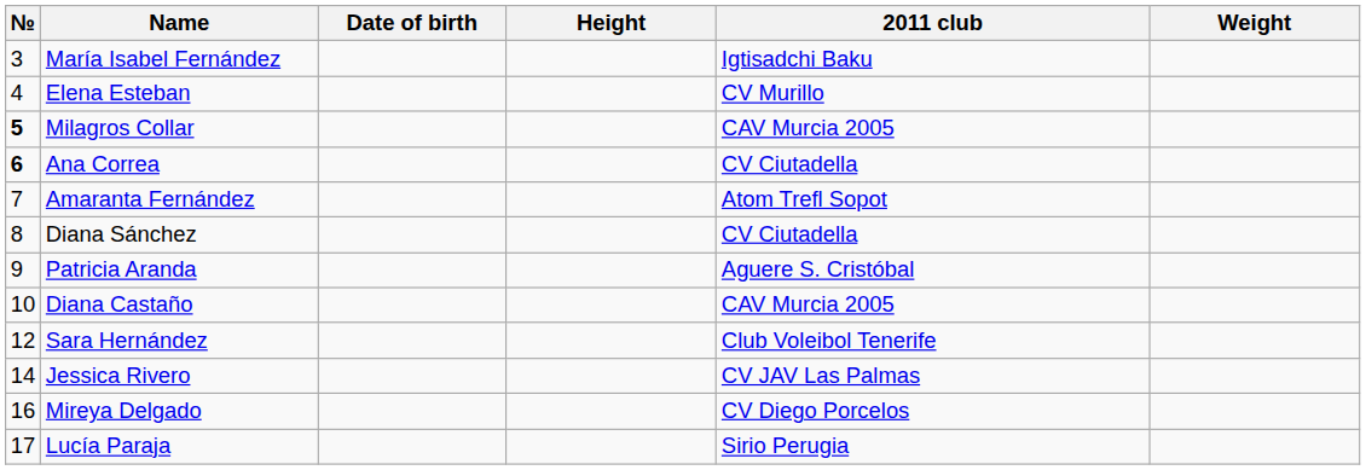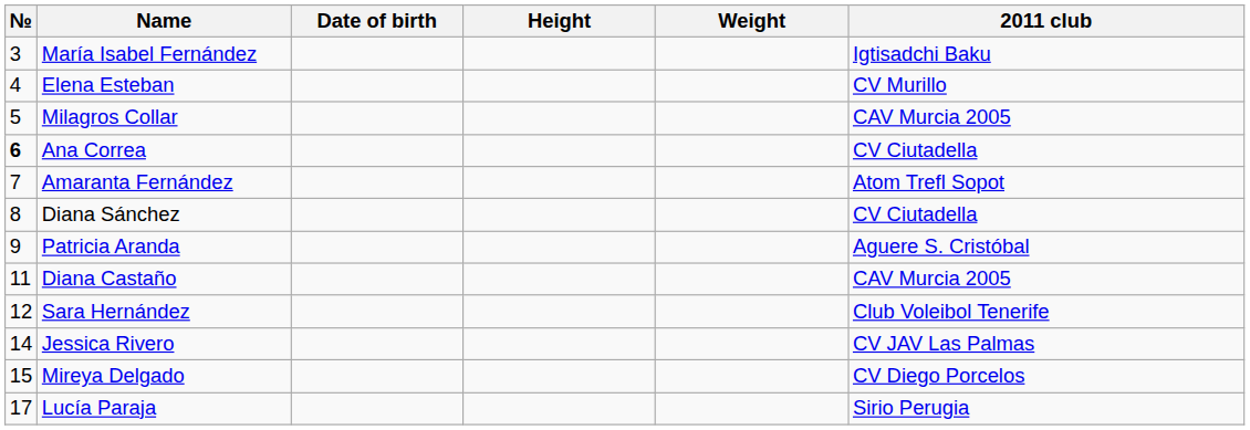 <table class=wikitable sortable style=font-size:100%; text-align:center;>
 <tr>
 <th>№</th>
 <th style=width:12em>Name</th>
 <th style=width:8em>Date of birth</th>
 <th style=width:9em>Height</th>
+<th style=width:9em>Weight</th>
 <th style=width:19em>2011 club</th>
-<th style=width:9em>Weight</th>
 </tr>
 <tr>
 <td>3</td>
 <td><a href='#'>María Isabel Fernández</a></td>
 <td></td>
 <td></td>
+<td></td>
 <td> <a href='#'>Igtisadchi Baku</a></td>
-<td></td>
 </tr>
 <tr>
 <td>4</td>
 <td><a href='#'>Elena Esteban</a></td>
 <td></td>
 <td></td>
+<td></td>
 <td> <a href='#'>CV Murillo</a></td>
-<td></td>
 </tr>
 <tr>
-<td><strong>5</strong></td>
+<td>5</td>
 <td><a href='#'>Milagros Collar</a></td>
 <td></td>
 <td></td>
+<td></td>
 <td> <a href='#'>CAV Murcia 2005</a></td>
-<td></td>
 </tr>
 <tr>
 <td><strong>6</strong></td>
 <td><a href='#'>Ana Correa</a></td>
 <td></td>
 <td></td>
+<td></td>
 <td> <a href='#'>CV Ciutadella</a></td>
-<td></td>
 </tr>
 <tr>
 <td>7</td>
 <td><a href='#'>Amaranta Fernández</a></td>
 <td></td>
 <td></td>
+<td></td>
 <td> <a href='#'>Atom Trefl Sopot</a></td>
-<td></td>
 </tr>
 <tr>
 <td>8</td>
 <td>Diana Sánchez</td>
 <td></td>
 <td></td>
+<td></td>
 <td> <a href='#'>CV Ciutadella</a></td>
-<td></td>
 </tr>
 <tr>
 <td>9</td>
 <td><a href='#'>Patricia Aranda</a></td>
 <td></td>
 <td></td>
+<td></td>
 <td> <a href='#'>Aguere S. Cristóbal</a></td>
-<td></td>
 </tr>
 <tr>
-<td>10</td>
+<td>11</td>
 <td><a href='#'>Diana Castaño</a></td>
 <td></td>
 <td></td>
+<td></td>
 <td> <a href='#'>CAV Murcia 2005</a></td>
-<td></td>
 </tr>
 <tr>
 <td>12</td>
 <td><a href='#'>Sara Hernández</a></td>
 <td></td>
 <td></td>
+<td></td>
 <td> <a href='#'>Club Voleibol Tenerife</a></td>
-<td></td>
 </tr>
 <tr>
 <td>14</td>
 <td><a href='#'>Jessica Rivero</a></td>
 <td></td>
 <td></td>
+<td></td>
 <td> <a href='#'>CV JAV Las Palmas</a></td>
-<td></td>
 </tr>
 <tr>
-<td>16</td>
+<td>15</td>
 <td><a href='#'>Mireya Delgado</a></td>
 <td></td>
 <td></td>
+<td></td>
 <td> <a href='#'>CV Diego Porcelos</a></td>
-<td></td>
 </tr>
 <tr>
 <td>17</td>
 <td><a href='#'>Lucía Paraja</a></td>
 <td></td>
 <td></td>
+<td></td>
 <td> <a href='#'>Sirio Perugia</a></td>
-<td></td>
 </tr>
 </table>
